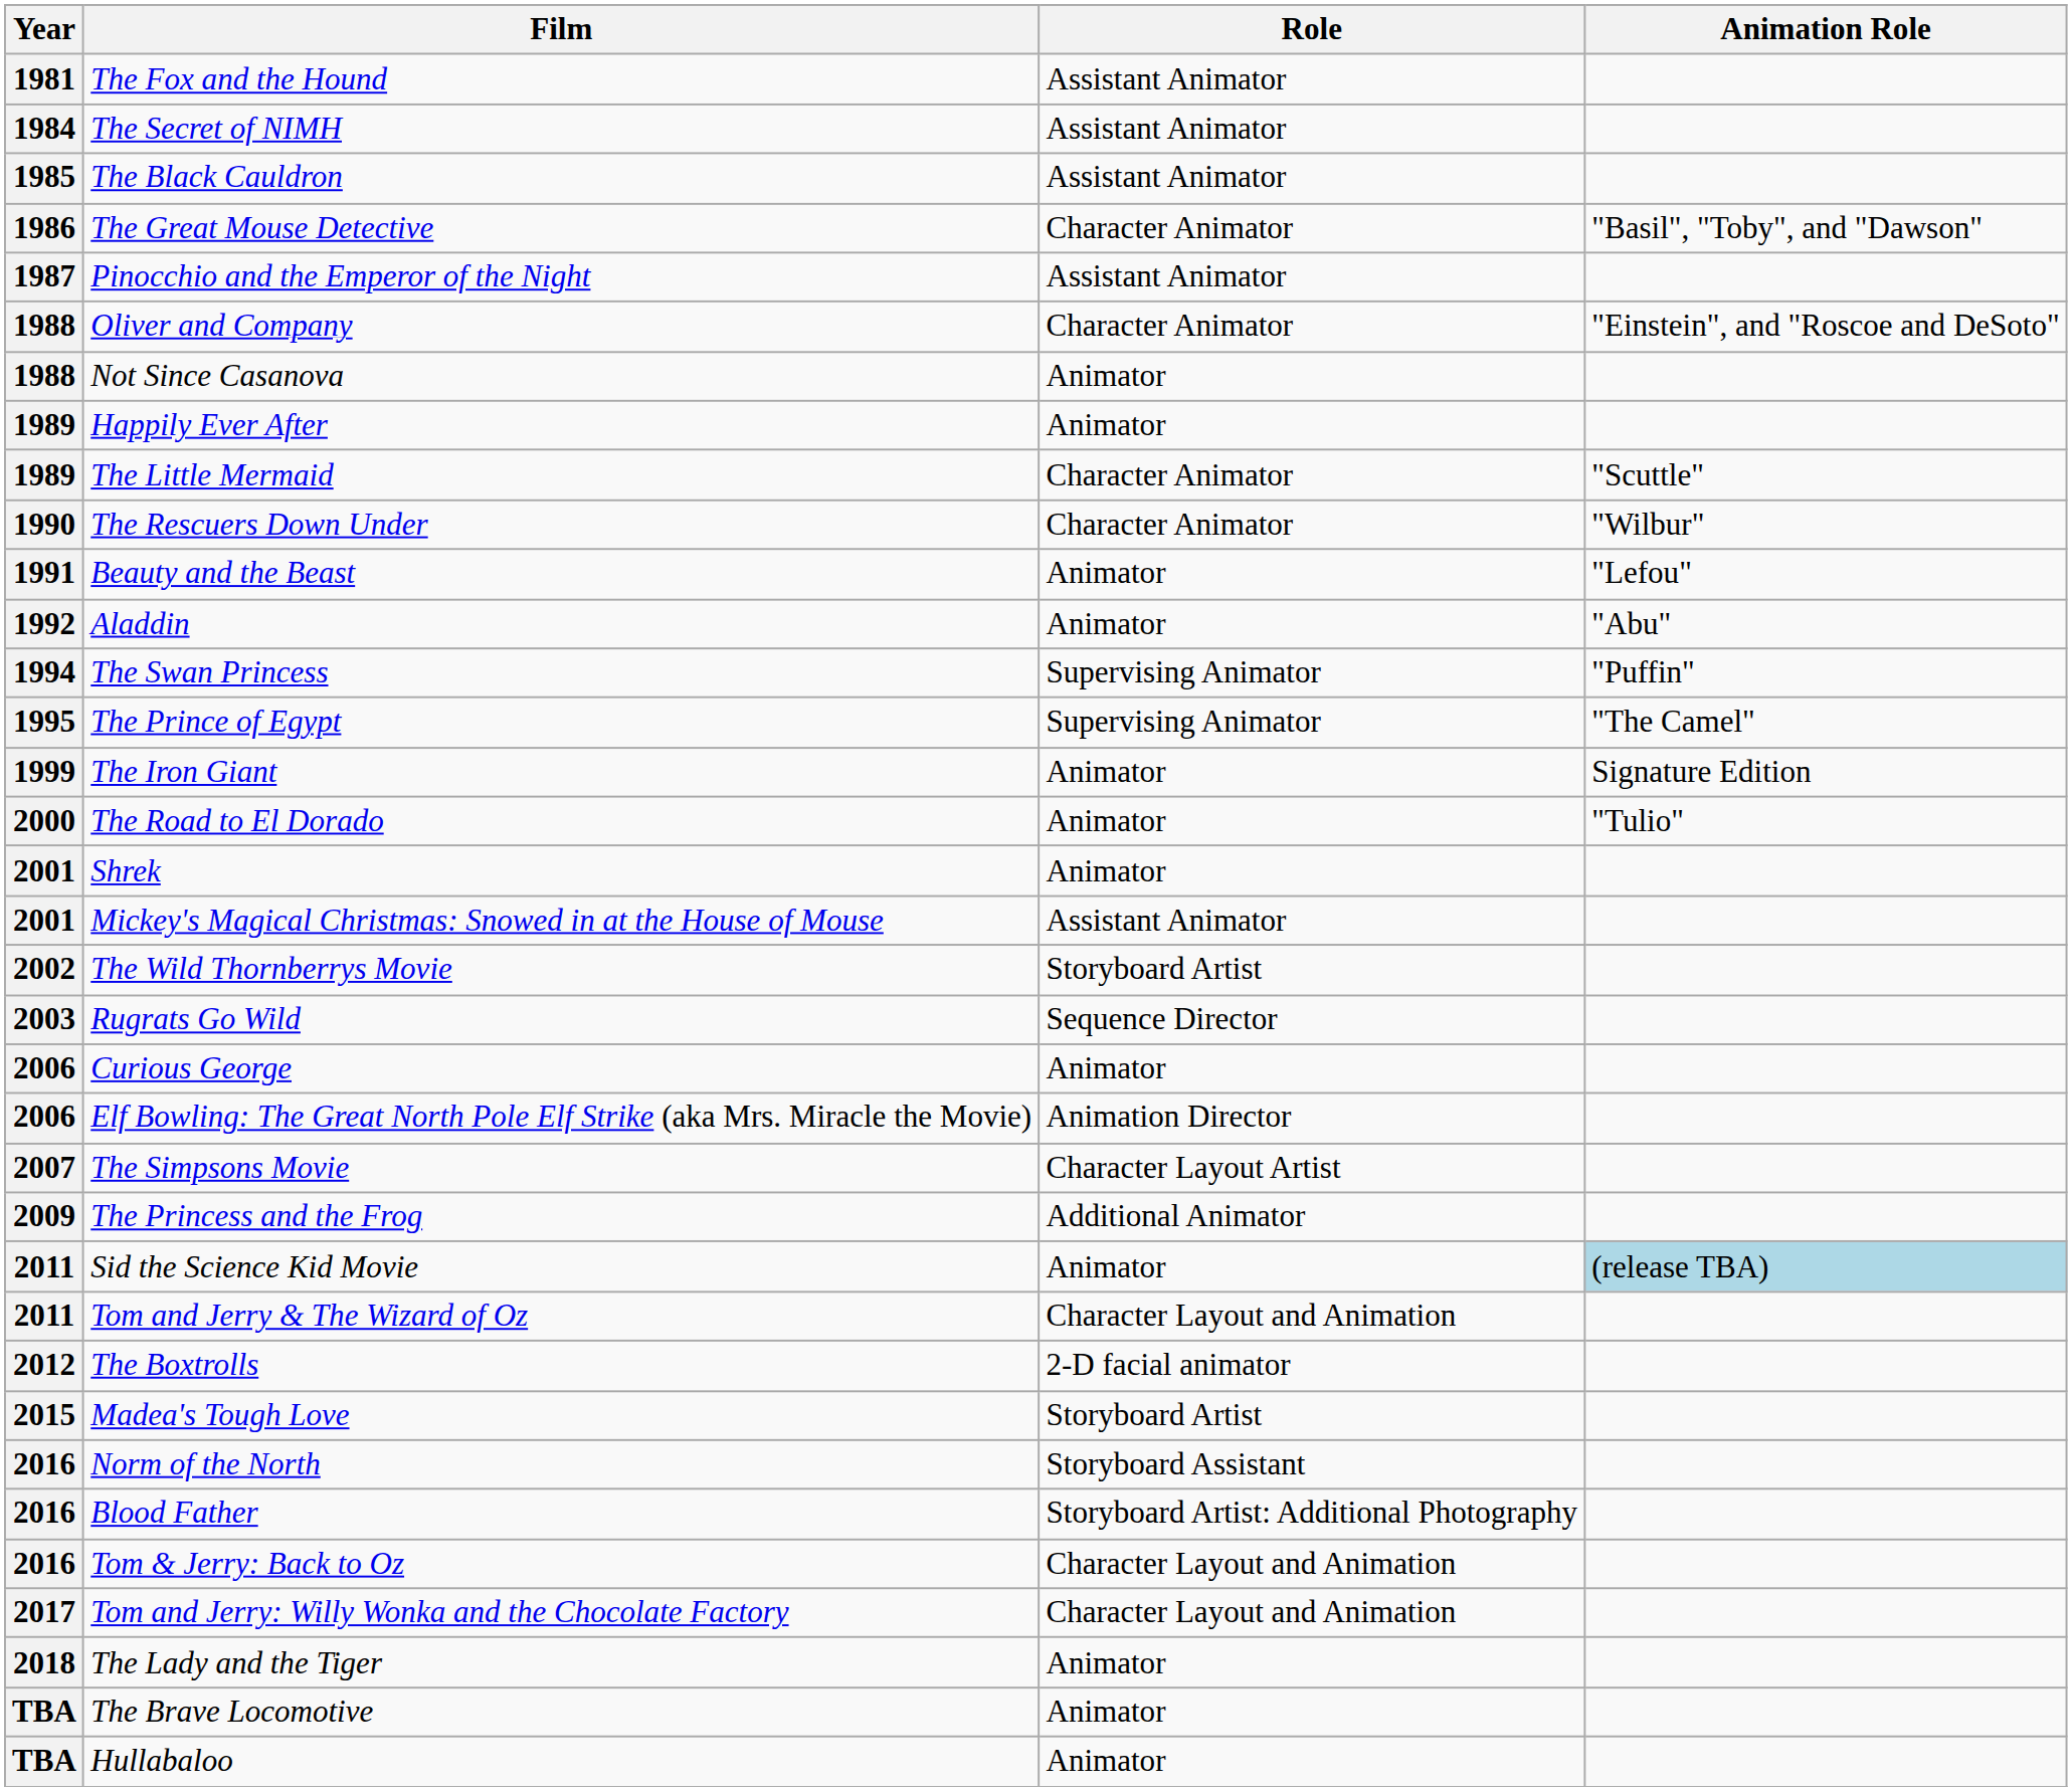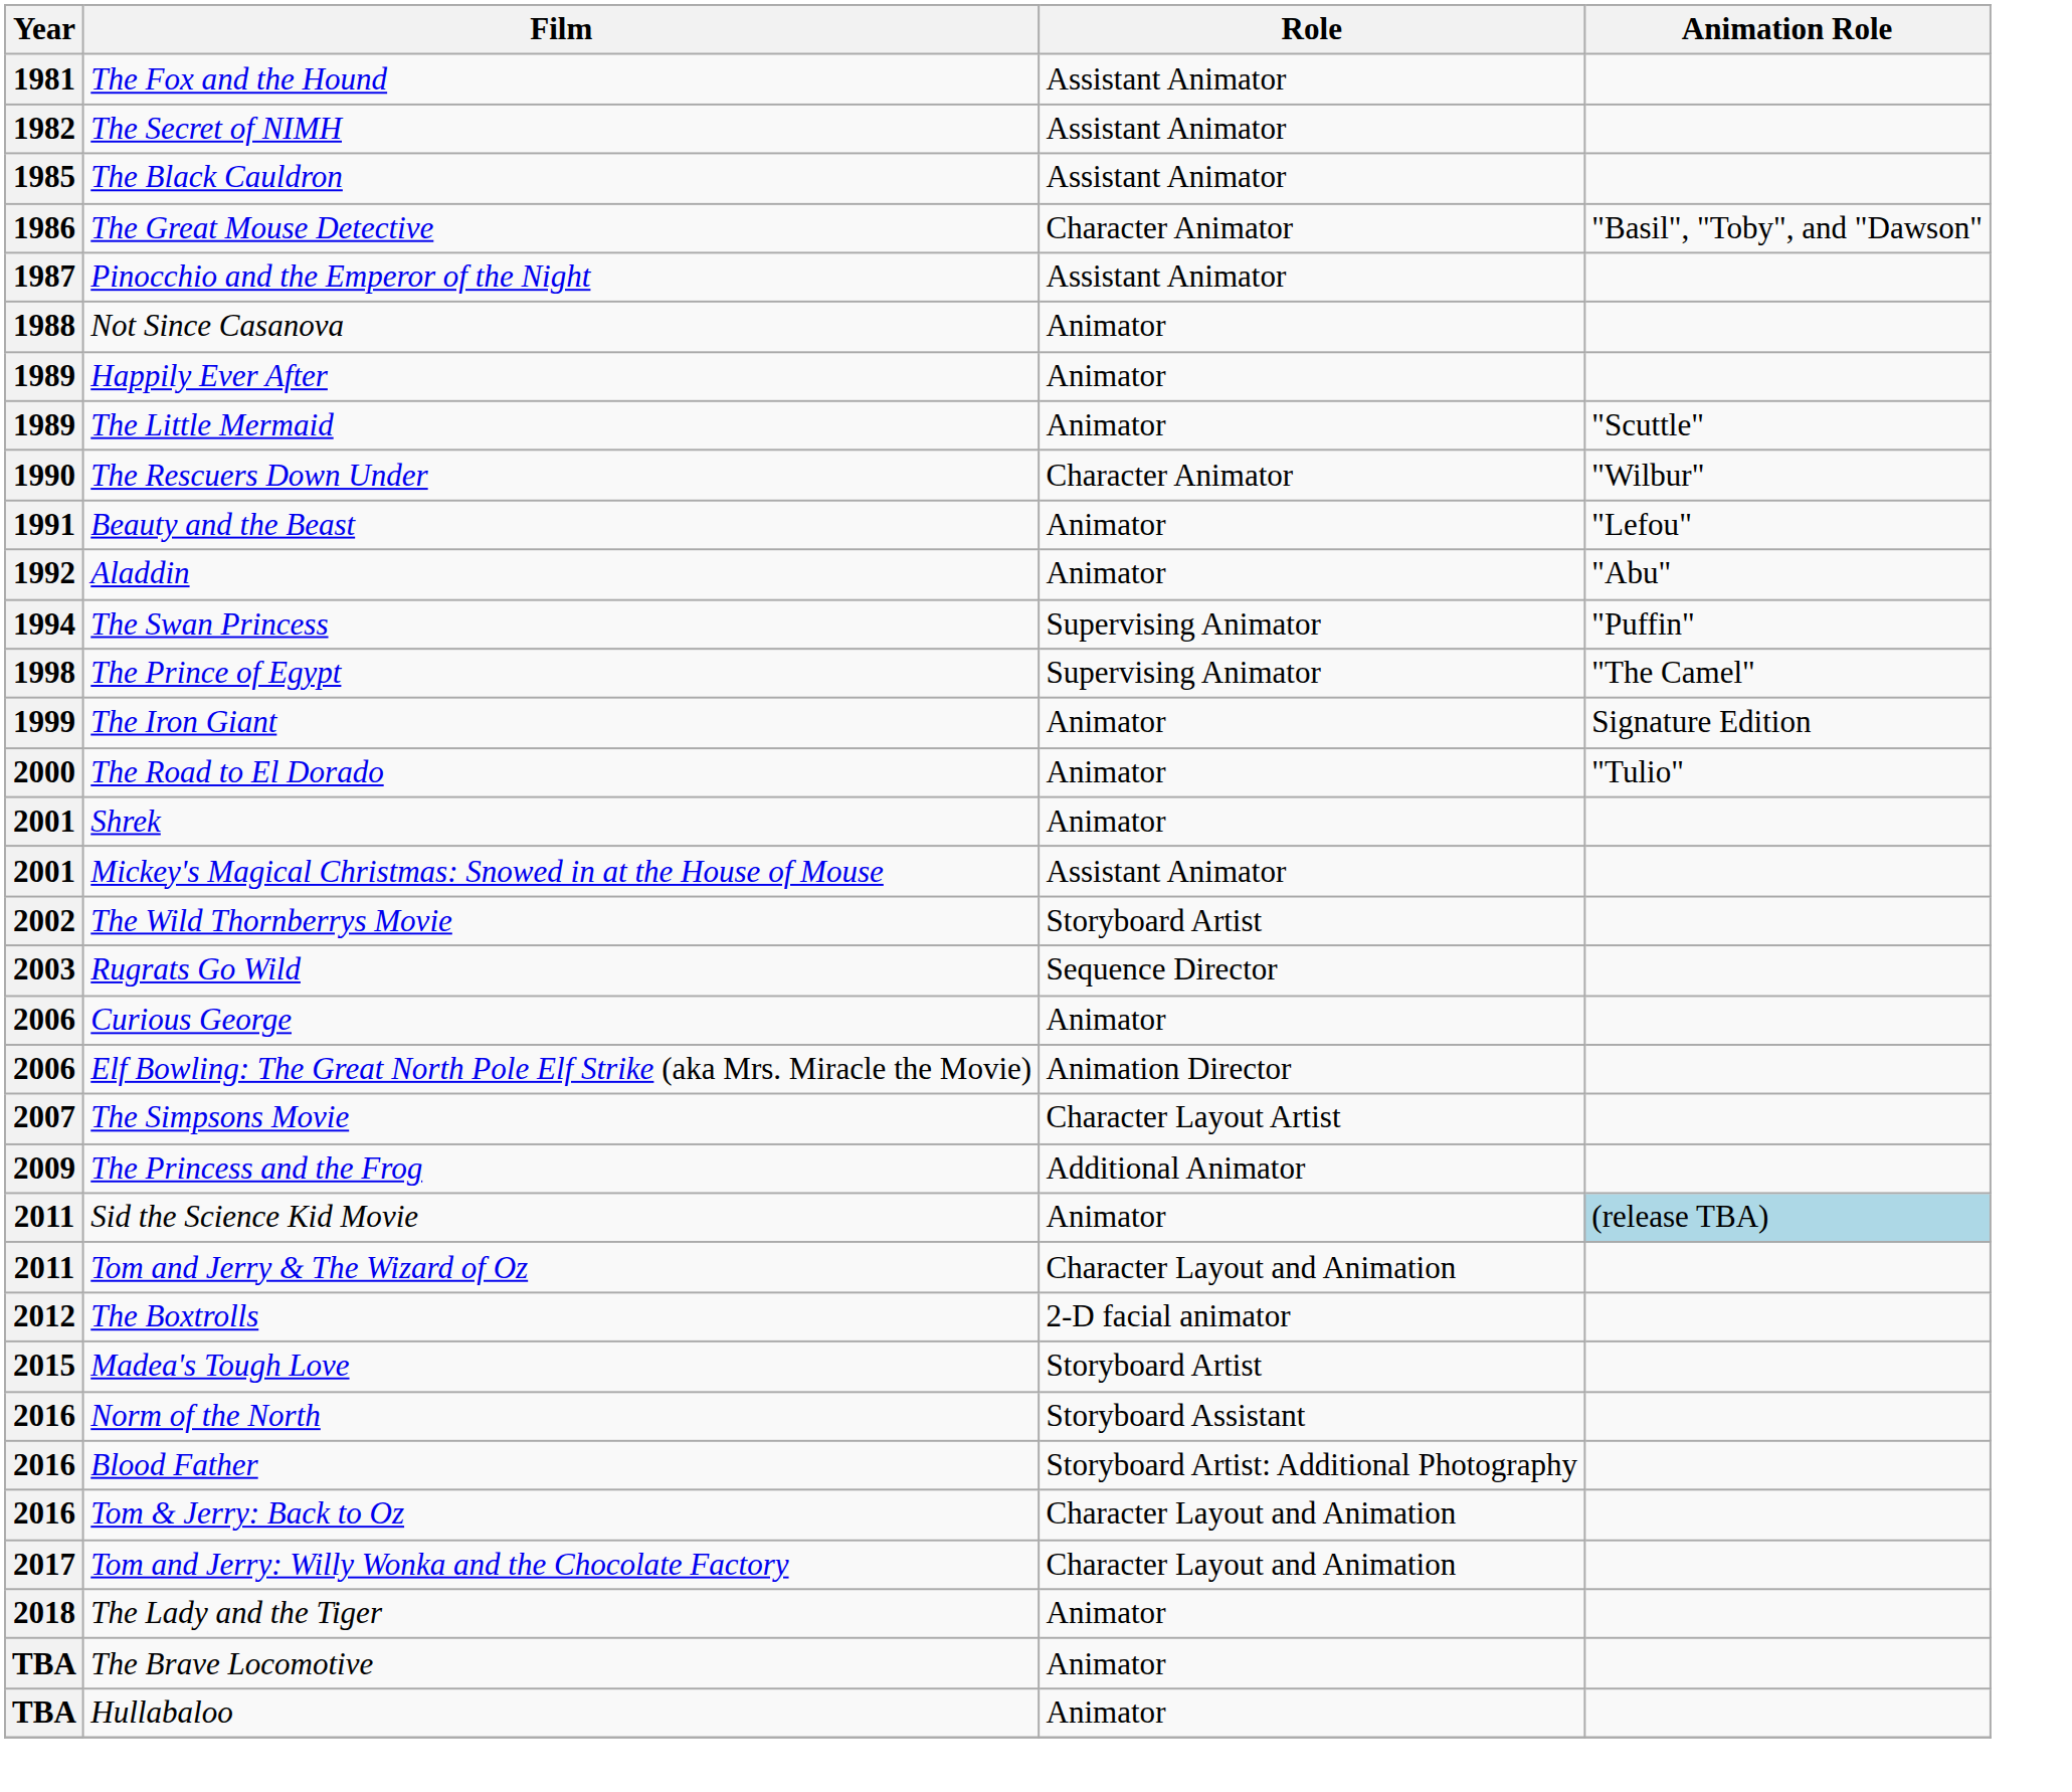 <table class="wikitable plainrowheaders sortable">
 <tr>
 <th scope="col">Year</th>
 <th scope="col">Film</th>
 <th scope="col">Role</th>
 <th scope="col">Animation Role</th>
 </tr>
 <tr>
 <th scope=row>1981</th>
 <td><em><a href='#'>The Fox and the Hound</a></em></td>
 <td>Assistant Animator</td>
 <td></td>
 </tr>
 <tr>
-<th scope=row>1984</th>
+<th scope=row>1982</th>
 <td><em><a href='#'>The Secret of NIMH </a></em></td>
 <td>Assistant Animator</td>
 <td></td>
 </tr>
 <tr>
 <th scope=row>1985</th>
 <td><em><a href='#'>The Black Cauldron</a></em></td>
 <td>Assistant Animator</td>
 <td></td>
 </tr>
 <tr>
 <th scope=row>1986</th>
 <td><em><a href='#'>The Great Mouse Detective</a></em></td>
 <td>Character Animator</td>
 <td>"Basil", "Toby", and "Dawson"</td>
 </tr>
 <tr>
 <th scope=row>1987</th>
 <td><em><a href='#'>Pinocchio and the Emperor of the Night</a></em></td>
 <td>Assistant Animator</td>
 <td></td>
 </tr>
 <tr>
 <th scope=row>1988</th>
-<td><em><a href='#'>Oliver and Company</a></em></td>
-<td>Character Animator</td>
-<td>"Einstein", and "Roscoe and DeSoto"</td>
-</tr>
-<tr>
-<th scope=row>1988</th>
 <td><em>Not Since Casanova</em></td>
 <td>Animator</td>
 <td></td>
 </tr>
 <tr>
 <th scope=row>1989</th>
 <td><em><a href='#'>Happily Ever After</a></em></td>
 <td>Animator</td>
 <td></td>
 </tr>
 <tr>
 <th scope=row>1989</th>
 <td><em><a href='#'>The Little Mermaid</a></em></td>
-<td>Character Animator</td>
+<td>Animator</td>
 <td>"Scuttle"</td>
 </tr>
 <tr>
 <th scope=row>1990</th>
 <td><em><a href='#'>The Rescuers Down Under</a></em></td>
 <td>Character Animator</td>
 <td>"Wilbur"</td>
 </tr>
 <tr>
 <th scope=row>1991</th>
 <td><em><a href='#'>Beauty and the Beast</a></em></td>
 <td>Animator</td>
 <td>"Lefou"</td>
 </tr>
 <tr>
 <th scope=row>1992</th>
 <td><em><a href='#'>Aladdin</a></em></td>
 <td>Animator</td>
 <td>"Abu"</td>
 </tr>
 <tr>
 <th scope=row>1994</th>
 <td><em><a href='#'>The Swan Princess</a></em></td>
 <td>Supervising Animator</td>
 <td>"Puffin"</td>
 </tr>
 <tr>
-<th scope=row>1995</th>
+<th scope=row>1998</th>
 <td><em><a href='#'>The Prince of Egypt</a></em></td>
 <td>Supervising Animator</td>
 <td>"The Camel"</td>
 </tr>
 <tr>
 <th scope=row>1999</th>
 <td><em><a href='#'>The Iron Giant</a></em></td>
 <td>Animator</td>
 <td>Signature Edition</td>
 </tr>
 <tr>
 <th scope=row>2000</th>
 <td><em><a href='#'>The Road to El Dorado</a></em></td>
 <td>Animator</td>
 <td>"Tulio"</td>
 </tr>
 <tr>
 <th scope=row>2001</th>
 <td><em><a href='#'>Shrek</a></em></td>
 <td>Animator</td>
 <td></td>
 </tr>
 <tr>
 <th scope=row>2001</th>
 <td><em><a href='#'>Mickey's Magical Christmas: Snowed in at the House of Mouse</a></em></td>
 <td>Assistant Animator</td>
 <td></td>
 </tr>
 <tr>
 <th scope=row>2002</th>
 <td><em><a href='#'>The Wild Thornberrys Movie</a></em></td>
 <td>Storyboard Artist</td>
 <td></td>
 </tr>
 <tr>
 <th scope=row>2003</th>
 <td><em><a href='#'>Rugrats Go Wild</a></em></td>
 <td>Sequence Director</td>
 <td></td>
 </tr>
 <tr>
 <th scope=row>2006</th>
 <td><em><a href='#'>Curious George</a></em></td>
 <td>Animator</td>
 <td></td>
 </tr>
 <tr>
 <th scope=row>2006</th>
 <td><em><a href='#'>Elf Bowling: The Great North Pole Elf Strike</a></em> (aka Mrs. Miracle the Movie)</td>
 <td>Animation Director</td>
 <td></td>
 </tr>
 <tr>
 <th scope=row>2007</th>
 <td><em><a href='#'>The Simpsons Movie</a></em></td>
 <td>Character Layout Artist</td>
 <td></td>
 </tr>
 <tr>
 <th scope=row>2009</th>
 <td><em><a href='#'>The Princess and the Frog</a></em></td>
 <td>Additional Animator</td>
 <td></td>
 </tr>
 <tr>
 <th scope=row>2011</th>
 <td><em>Sid the Science Kid Movie</em></td>
 <td>Animator</td>
 <td style="background: lightblue;">(release TBA)</td>
 </tr>
 <tr>
 <th scope=row>2011</th>
 <td><em><a href='#'>Tom and Jerry & The Wizard of Oz</a></em></td>
 <td>Character Layout and Animation</td>
 <td></td>
 </tr>
 <tr>
 <th scope=row>2012</th>
 <td><em><a href='#'>The Boxtrolls</a></em></td>
 <td>2-D facial animator</td>
 <td></td>
 </tr>
 <tr>
 <th scope=row>2015</th>
 <td><em><a href='#'>Madea's Tough Love</a></em></td>
 <td>Storyboard Artist</td>
 <td></td>
 </tr>
 <tr>
 <th scope=row>2016</th>
 <td><em><a href='#'>Norm of the North</a></em></td>
 <td>Storyboard Assistant</td>
 <td></td>
 </tr>
 <tr>
 <th scope=row>2016</th>
 <td><em><a href='#'>Blood Father</a></em></td>
 <td>Storyboard Artist: Additional Photography</td>
 <td></td>
 </tr>
 <tr>
 <th scope=row>2016</th>
 <td><em><a href='#'>Tom & Jerry: Back to Oz</a></em></td>
 <td>Character Layout and Animation</td>
 <td></td>
 </tr>
 <tr>
 <th scope=row>2017</th>
 <td><em><a href='#'>Tom and Jerry: Willy Wonka and the Chocolate Factory</a></em></td>
 <td>Character Layout and Animation</td>
 <td></td>
 </tr>
 <tr>
 <th scope=row>2018</th>
 <td><em>The Lady and the Tiger</em></td>
 <td>Animator</td>
 <td></td>
 </tr>
 <tr>
 <th scope=row>TBA</th>
 <td><em>The Brave Locomotive</em></td>
 <td>Animator</td>
 <td></td>
 </tr>
 <tr>
 <th scope=row>TBA</th>
 <td><em>Hullabaloo</em></td>
 <td>Animator</td>
 <td></td>
 </tr>
 <tr>
 </tr>
 </table>
